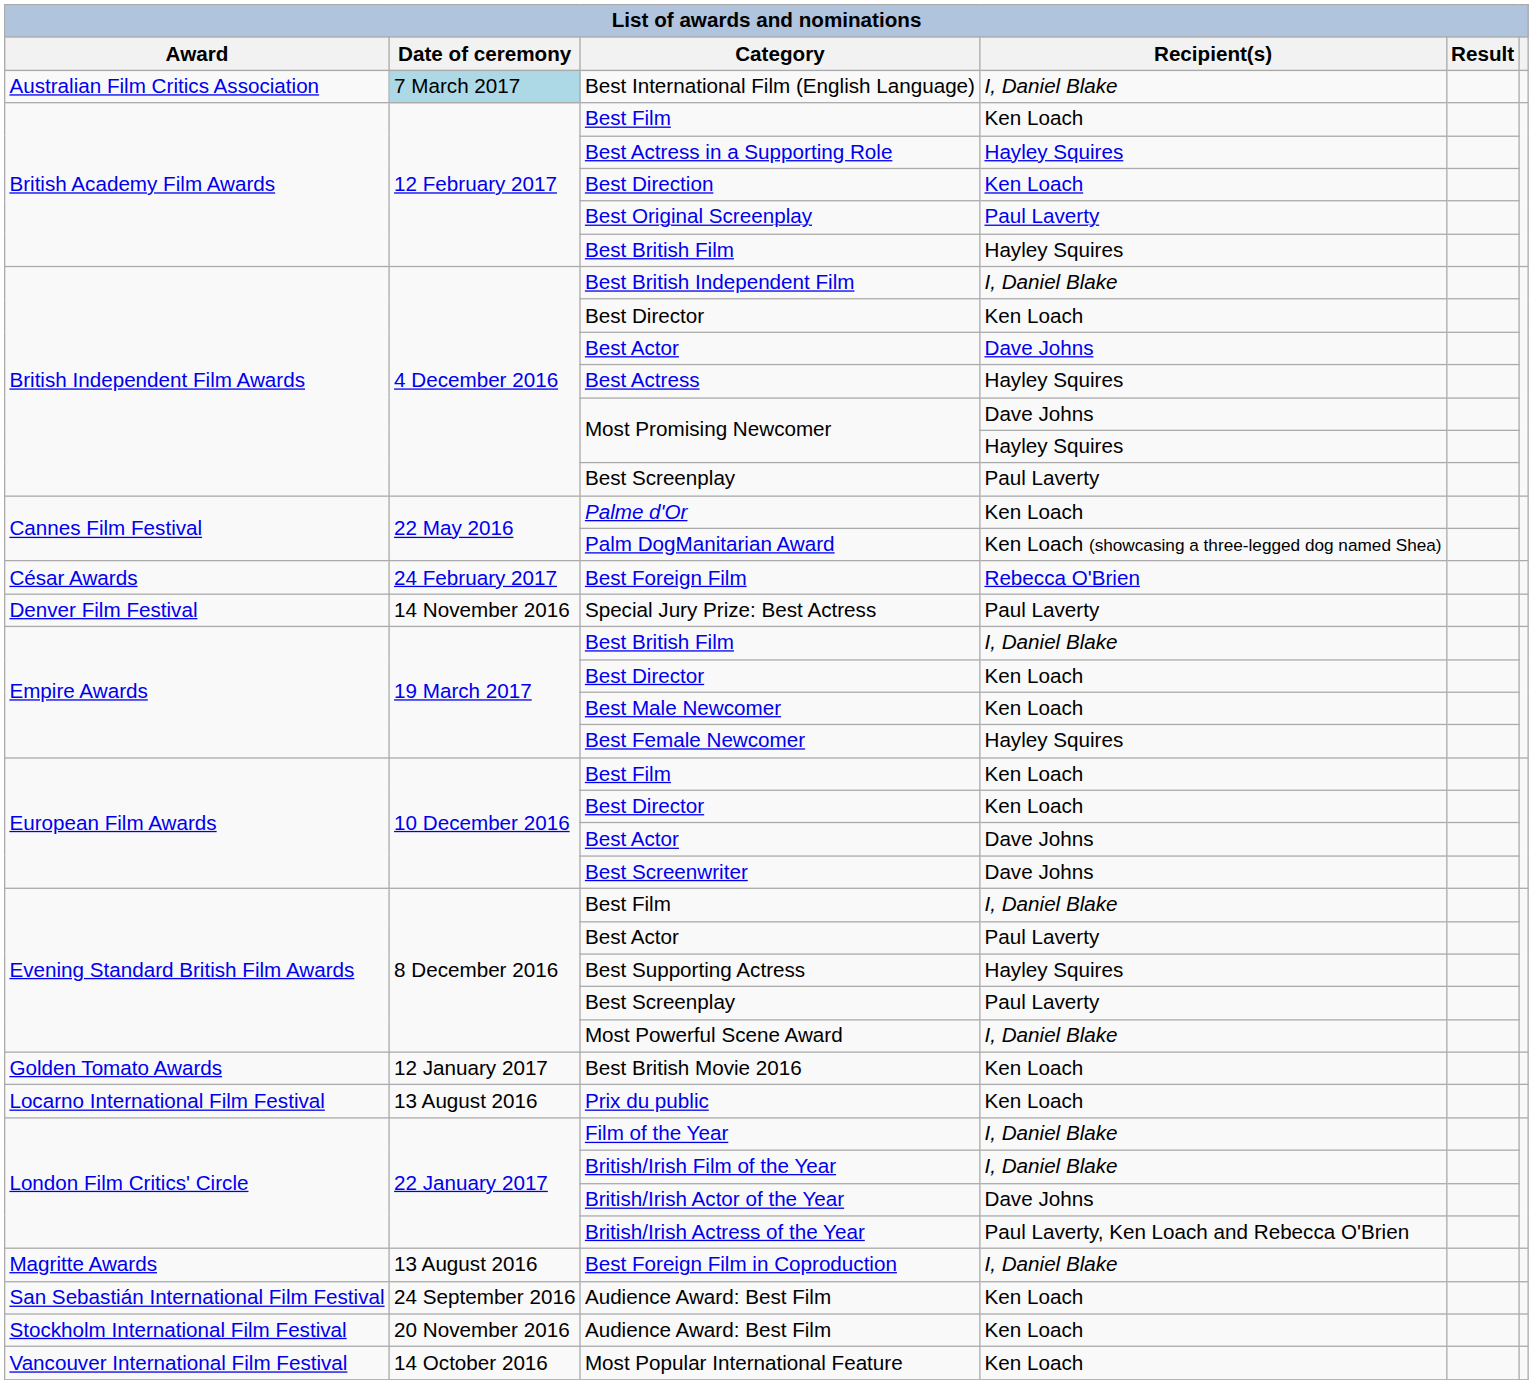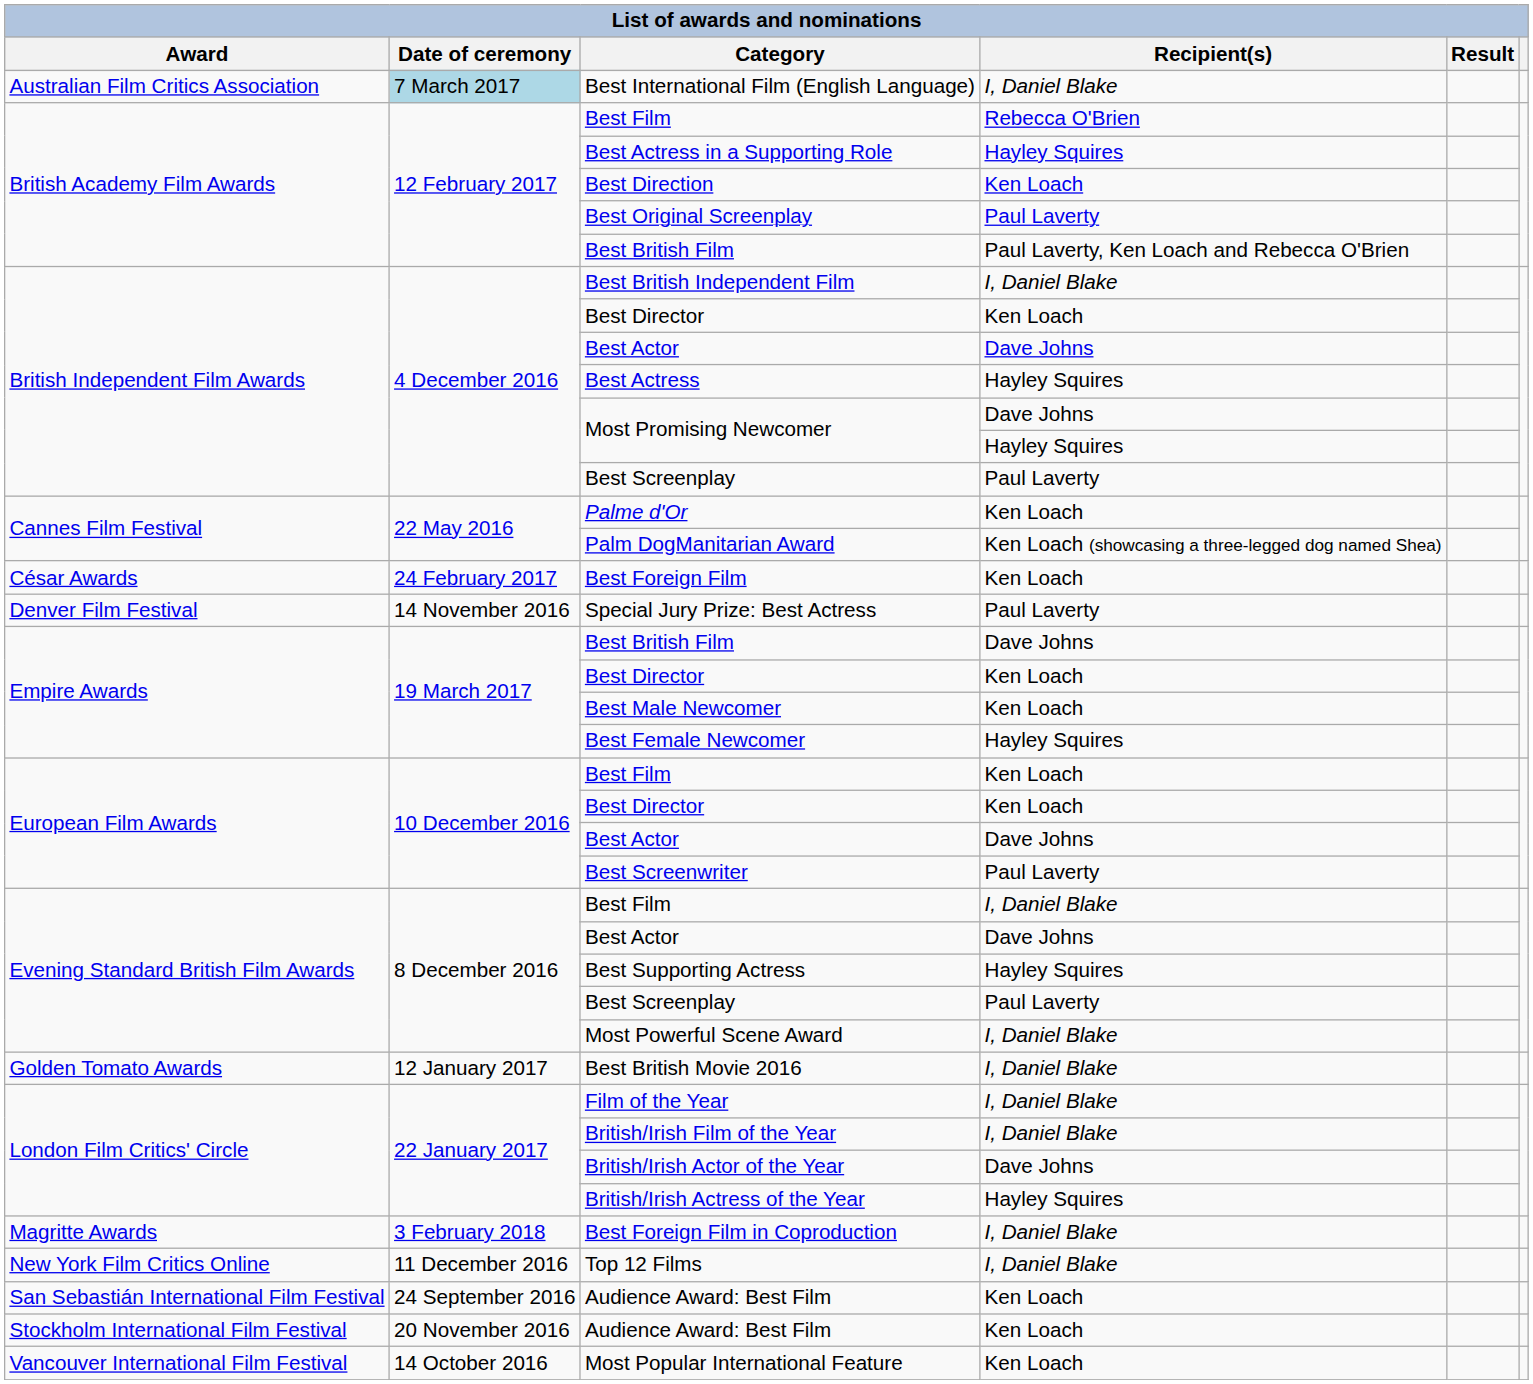 <table class="wikitable sortable">
 <tr style="background:#ccc; text-align:center;">
 <th colspan="6" style="background: LightSteelBlue;">List of awards and nominations</th>
 </tr>
 <tr style="background:#ccc; text-align:center;">
 <th>Award</th>
 <th>Date of ceremony</th>
 <th>Category</th>
 <th>Recipient(s)</th>
 <th>Result</th>
 <th class="unsortable"></th>
 </tr>
 <tr>
 <td><a href='#'>Australian Film Critics Association</a></td>
 <td style="background: lightblue;">7 March 2017</td>
 <td>Best International Film (English Language)</td>
 <td><em>I, Daniel Blake</em></td>
 <td></td>
 <td style="text-align:center;"></td>
 </tr>
 <tr>
 <td rowspan="5"><a href='#'>British Academy Film Awards</a></td>
 <td rowspan="5"><a href='#'>12 February 2017</a></td>
 <td><a href='#'>Best Film</a></td>
-<td>Ken Loach</td>
+<td><a href='#'>Rebecca O'Brien</a></td>
 <td></td>
 <td rowspan="5" style="text-align:center;"></td>
 </tr>
 <tr>
 <td><a href='#'>Best Actress in a Supporting Role</a></td>
 <td><a href='#'>Hayley Squires</a></td>
 <td></td>
 </tr>
 <tr>
 <td><a href='#'>Best Direction</a></td>
 <td><a href='#'>Ken Loach</a></td>
 <td></td>
 </tr>
 <tr>
 <td><a href='#'>Best Original Screenplay</a></td>
 <td><a href='#'>Paul Laverty</a></td>
 <td></td>
 </tr>
 <tr>
 <td><a href='#'>Best British Film</a></td>
-<td>Hayley Squires</td>
+<td>Paul Laverty, Ken Loach and Rebecca O'Brien</td>
 <td></td>
 </tr>
 <tr>
 <td rowspan="7"><a href='#'>British Independent Film Awards</a></td>
 <td rowspan="7"><a href='#'>4 December 2016</a></td>
 <td><a href='#'>Best British Independent Film</a></td>
 <td><em>I, Daniel Blake</em></td>
 <td></td>
 <td rowspan="7" style="text-align:center;"></td>
 </tr>
 <tr>
 <td>Best Director</td>
 <td>Ken Loach</td>
 <td></td>
 </tr>
 <tr>
 <td><a href='#'>Best Actor</a></td>
 <td><a href='#'>Dave Johns</a></td>
 <td></td>
 </tr>
 <tr>
 <td><a href='#'>Best Actress</a></td>
 <td>Hayley Squires</td>
 <td></td>
 </tr>
 <tr>
 <td rowspan="2">Most Promising Newcomer</td>
 <td>Dave Johns</td>
 <td></td>
 </tr>
 <tr>
 <td>Hayley Squires</td>
 <td></td>
 </tr>
 <tr>
 <td>Best Screenplay</td>
 <td>Paul Laverty</td>
 <td></td>
 </tr>
 <tr>
 <td rowspan="2"><a href='#'>Cannes Film Festival</a></td>
 <td rowspan="2"><a href='#'>22 May 2016</a></td>
 <td><em><a href='#'>Palme d'Or</a></em></td>
 <td>Ken Loach</td>
 <td></td>
 <td rowspan="2" style="text-align:center;"></td>
 </tr>
 <tr>
 <td><a href='#'>Palm DogManitarian Award</a></td>
 <td>Ken Loach <small>(showcasing a three-legged dog named Shea)</small></td>
 <td></td>
 </tr>
 <tr>
 <td><a href='#'>César Awards</a></td>
 <td><a href='#'>24 February 2017</a></td>
 <td><a href='#'>Best Foreign Film</a></td>
-<td><a href='#'>Rebecca O'Brien</a></td>
+<td>Ken Loach</td>
 <td></td>
 <td style="text-align:center;"></td>
 </tr>
 <tr>
 <td><a href='#'>Denver Film Festival</a></td>
 <td>14 November 2016</td>
 <td>Special Jury Prize: Best Actress</td>
 <td>Paul Laverty</td>
 <td></td>
 <td style="text-align:center;"></td>
 </tr>
 <tr>
 <td rowspan="4"><a href='#'>Empire Awards</a></td>
 <td rowspan="4"><a href='#'>19 March 2017</a></td>
 <td><a href='#'>Best British Film</a></td>
-<td><em>I, Daniel Blake</em></td>
+<td>Dave Johns</td>
 <td></td>
 <td rowspan="4" style="text-align:center;"></td>
 </tr>
 <tr>
 <td><a href='#'>Best Director</a></td>
 <td>Ken Loach</td>
 <td></td>
 </tr>
 <tr>
 <td><a href='#'>Best Male Newcomer</a></td>
 <td>Ken Loach</td>
 <td></td>
 </tr>
 <tr>
 <td><a href='#'>Best Female Newcomer</a></td>
 <td>Hayley Squires</td>
 <td></td>
 </tr>
 <tr>
 <td rowspan="4"><a href='#'>European Film Awards</a></td>
 <td rowspan="4"><a href='#'>10 December 2016</a></td>
 <td><a href='#'>Best Film</a></td>
 <td>Ken Loach</td>
 <td></td>
 <td rowspan="4" style="text-align:center;"></td>
 </tr>
 <tr>
 <td><a href='#'>Best Director</a></td>
 <td>Ken Loach</td>
 <td></td>
 </tr>
 <tr>
 <td><a href='#'>Best Actor</a></td>
 <td>Dave Johns</td>
 <td></td>
 </tr>
 <tr>
 <td><a href='#'>Best Screenwriter</a></td>
-<td>Dave Johns</td>
+<td>Paul Laverty</td>
 <td></td>
 </tr>
 <tr>
 <td rowspan="5"><a href='#'>Evening Standard British Film Awards</a></td>
 <td rowspan="5">8 December 2016</td>
 <td>Best Film</td>
 <td><em>I, Daniel Blake</em></td>
 <td></td>
 <td rowspan="5" style="text-align:center;"></td>
 </tr>
 <tr>
 <td>Best Actor</td>
-<td>Paul Laverty</td>
+<td>Dave Johns</td>
 <td></td>
 </tr>
 <tr>
 <td>Best Supporting Actress</td>
 <td>Hayley Squires</td>
 <td></td>
 </tr>
 <tr>
 <td>Best Screenplay</td>
 <td>Paul Laverty</td>
 <td></td>
 </tr>
 <tr>
 <td>Most Powerful Scene Award</td>
 <td><em>I, Daniel Blake</em></td>
 <td></td>
 </tr>
 <tr>
 <td><a href='#'>Golden Tomato Awards</a></td>
 <td>12 January 2017</td>
 <td>Best British Movie 2016</td>
-<td>Ken Loach</td>
-<td></td>
-<td style="text-align:center;"></td>
-</tr>
-<tr>
-<td><a href='#'>Locarno International Film Festival</a></td>
-<td>13 August 2016</td>
-<td><a href='#'>Prix du public</a></td>
-<td>Ken Loach</td>
+<td><em>I, Daniel Blake</em></td>
 <td></td>
 <td style="text-align:center;"></td>
 </tr>
 <tr>
 <td rowspan="4"><a href='#'>London Film Critics' Circle</a></td>
 <td rowspan="4"><a href='#'>22 January 2017</a></td>
 <td><a href='#'>Film of the Year</a></td>
 <td><em>I, Daniel Blake</em></td>
 <td></td>
 <td rowspan="4" style="text-align:center;"></td>
 </tr>
 <tr>
 <td><a href='#'>British/Irish Film of the Year</a></td>
 <td><em>I, Daniel Blake</em></td>
 <td></td>
 </tr>
 <tr>
 <td><a href='#'>British/Irish Actor of the Year</a></td>
 <td>Dave Johns</td>
 <td></td>
 </tr>
 <tr>
 <td><a href='#'>British/Irish Actress of the Year</a></td>
-<td>Paul Laverty, Ken Loach and Rebecca O'Brien</td>
+<td>Hayley Squires</td>
 <td></td>
 </tr>
 <tr>
 <td><a href='#'>Magritte Awards</a></td>
-<td>13 August 2016</td>
+<td><a href='#'>3 February 2018</a></td>
 <td><a href='#'>Best Foreign Film in Coproduction</a></td>
+<td><em>I, Daniel Blake</em></td>
+<td></td>
+<td style="text-align:center;"></td>
+</tr>
+<tr>
+<td><a href='#'>New York Film Critics Online</a></td>
+<td>11 December 2016</td>
+<td>Top 12 Films</td>
 <td><em>I, Daniel Blake</em></td>
 <td></td>
 <td style="text-align:center;"></td>
 </tr>
 <tr>
 <td><a href='#'>San Sebastián International Film Festival</a></td>
 <td>24 September 2016</td>
 <td>Audience Award: Best Film</td>
 <td>Ken Loach</td>
 <td></td>
 <td style="text-align:center;"></td>
 </tr>
 <tr>
 <td><a href='#'>Stockholm International Film Festival</a></td>
 <td>20 November 2016</td>
 <td>Audience Award: Best Film</td>
 <td>Ken Loach</td>
 <td></td>
 <td style="text-align:center;"></td>
 </tr>
 <tr>
 <td><a href='#'>Vancouver International Film Festival</a></td>
 <td>14 October 2016</td>
 <td>Most Popular International Feature</td>
 <td>Ken Loach</td>
 <td></td>
 <td style="text-align:center;"></td>
 </tr>
 </table>
